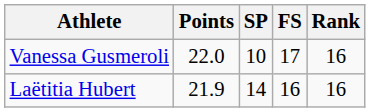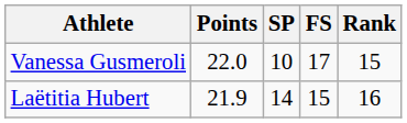 <table class="wikitable" border="1" style="font-size:90%">
 <tr>
 <th>Athlete</th>
 <th>Points</th>
 <th>SP</th>
 <th>FS</th>
 <th>Rank</th>
 </tr>
 <tr align=center>
 <td align=left><a href='#'>Vanessa Gusmeroli</a></td>
 <td>22.0</td>
 <td>10</td>
 <td>17</td>
-<td>16</td>
+<td>15</td>
 </tr>
 <tr align=center>
 <td align=left><a href='#'>Laëtitia Hubert</a></td>
 <td>21.9</td>
 <td>14</td>
-<td>16</td>
+<td>15</td>
 <td>16</td>
 </tr>
 </table>
